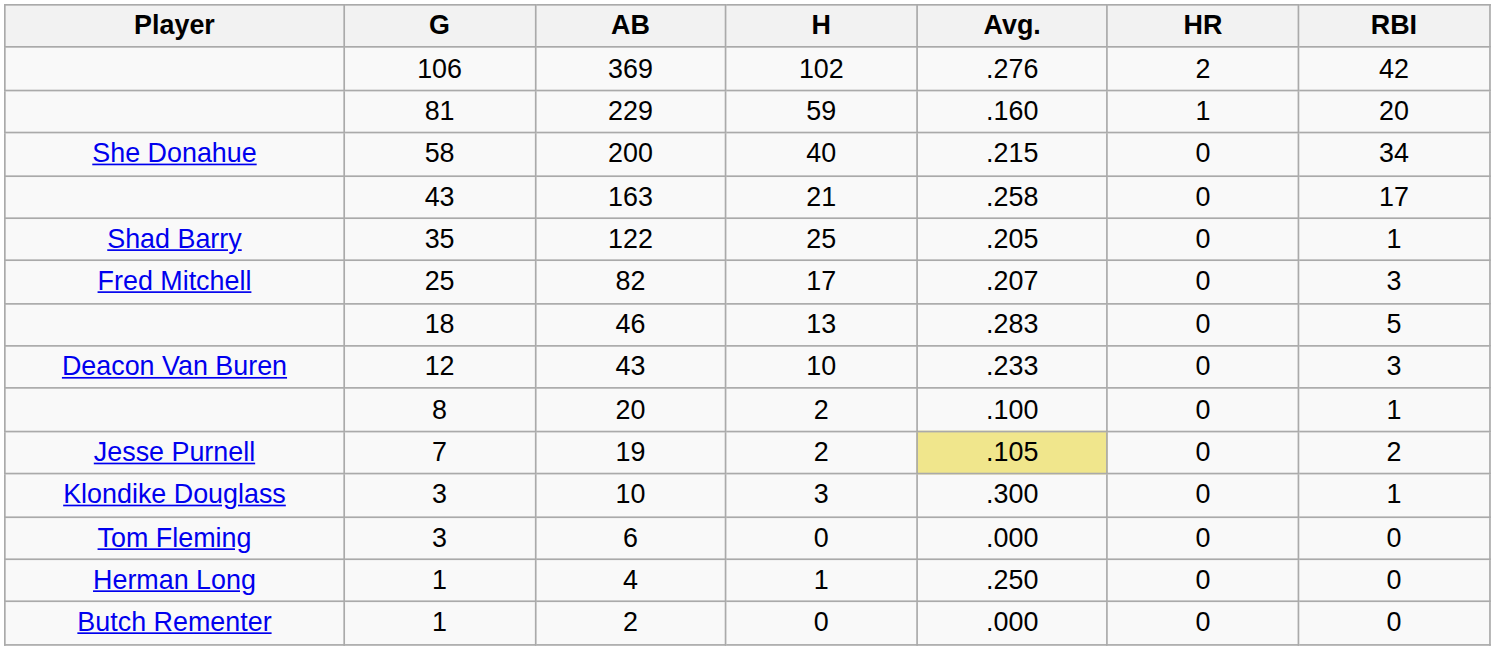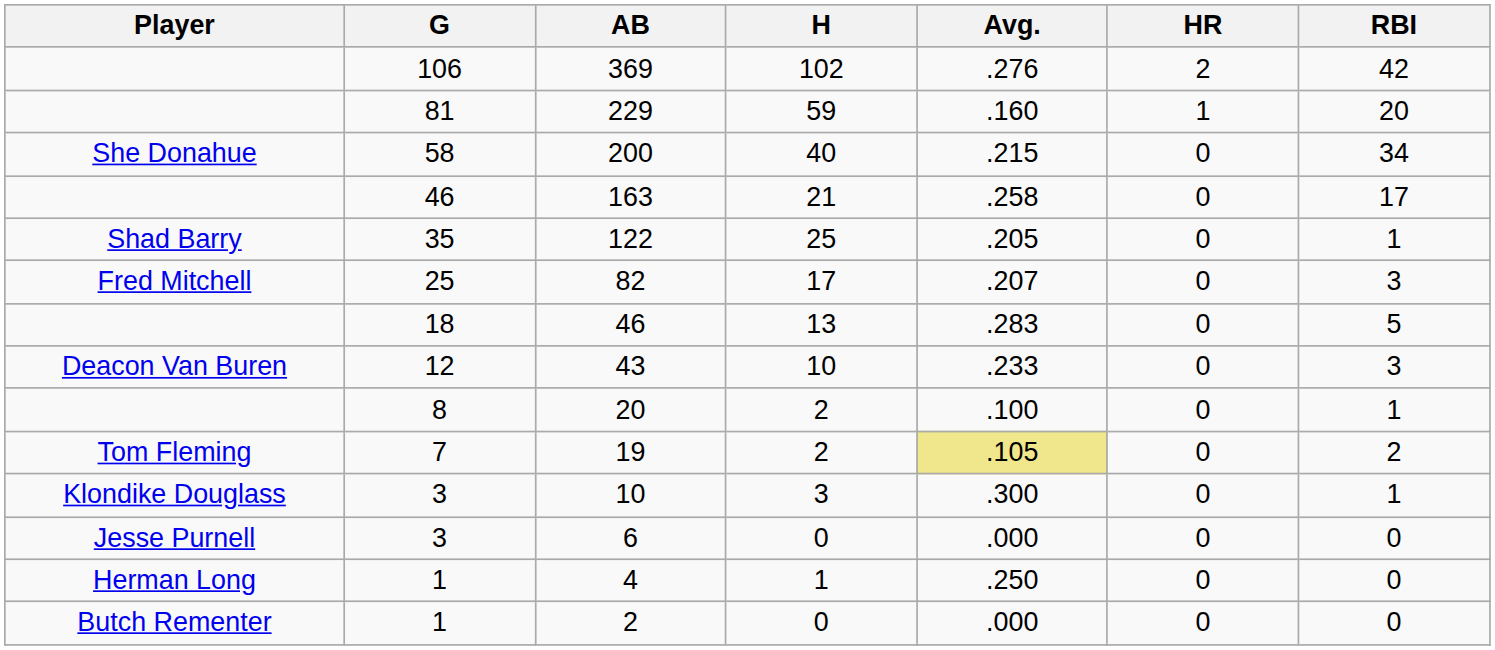 <table class="wikitable sortable">
 <tr>
 <th bgcolor="#DDDDFF" width="16%">Player</th>
 <th bgcolor="#DDDDFF" width="9%">G</th>
 <th bgcolor="#DDDDFF" width="9%">AB</th>
 <th bgcolor="#DDDDFF" width="9%">H</th>
 <th bgcolor="#DDDDFF" width="9%">Avg.</th>
 <th bgcolor="#DDDDFF" width="9%">HR</th>
 <th bgcolor="#DDDDFF" width="9%">RBI</th>
 </tr>
 <tr align="center">
 <td></td>
 <td>106</td>
 <td>369</td>
 <td>102</td>
 <td>.276</td>
 <td>2</td>
 <td>42</td>
 </tr>
 <tr align="center">
 <td></td>
 <td>81</td>
 <td>229</td>
 <td>59</td>
 <td>.160</td>
 <td>1</td>
 <td>20</td>
 </tr>
 <tr align="center">
 <td><a href='#'>She Donahue</a></td>
 <td>58</td>
 <td>200</td>
 <td>40</td>
 <td>.215</td>
 <td>0</td>
 <td>34</td>
 </tr>
 <tr align=center>
 <td></td>
-<td>43</td>
+<td>46</td>
 <td>163</td>
 <td>21</td>
 <td>.258</td>
 <td>0</td>
 <td>17</td>
 </tr>
 <tr align="center">
 <td><a href='#'>Shad Barry</a></td>
 <td>35</td>
 <td>122</td>
 <td>25</td>
 <td>.205</td>
 <td>0</td>
 <td>1</td>
 </tr>
 <tr align=center>
 <td><a href='#'>Fred Mitchell</a></td>
 <td>25</td>
 <td>82</td>
 <td>17</td>
 <td>.207</td>
 <td>0</td>
 <td>3</td>
 </tr>
 <tr align=center>
 <td></td>
 <td>18</td>
 <td>46</td>
 <td>13</td>
 <td>.283</td>
 <td>0</td>
 <td>5</td>
 </tr>
 <tr align="center">
 <td><a href='#'>Deacon Van Buren</a></td>
 <td>12</td>
 <td>43</td>
 <td>10</td>
 <td>.233</td>
 <td>0</td>
 <td>3</td>
 </tr>
 <tr align=center>
 <td></td>
 <td>8</td>
 <td>20</td>
 <td>2</td>
 <td>.100</td>
 <td>0</td>
 <td>1</td>
 </tr>
 <tr align="center">
-<td><a href='#'>Jesse Purnell</a></td>
+<td><a href='#'>Tom Fleming</a></td>
 <td>7</td>
 <td>19</td>
 <td>2</td>
 <td style="background: khaki;">.105</td>
 <td>0</td>
 <td>2</td>
 </tr>
 <tr align=center>
 <td><a href='#'>Klondike Douglass</a></td>
 <td>3</td>
 <td>10</td>
 <td>3</td>
 <td>.300</td>
 <td>0</td>
 <td>1</td>
 </tr>
 <tr align=center>
-<td><a href='#'>Tom Fleming</a></td>
+<td><a href='#'>Jesse Purnell</a></td>
 <td>3</td>
 <td>6</td>
 <td>0</td>
 <td>.000</td>
 <td>0</td>
 <td>0</td>
 </tr>
 <tr align=center>
 <td><a href='#'>Herman Long</a></td>
 <td>1</td>
 <td>4</td>
 <td>1</td>
 <td>.250</td>
 <td>0</td>
 <td>0</td>
 </tr>
 <tr align=center>
 <td><a href='#'>Butch Rementer</a></td>
 <td>1</td>
 <td>2</td>
 <td>0</td>
 <td>.000</td>
 <td>0</td>
 <td>0</td>
 </tr>
 </table>
